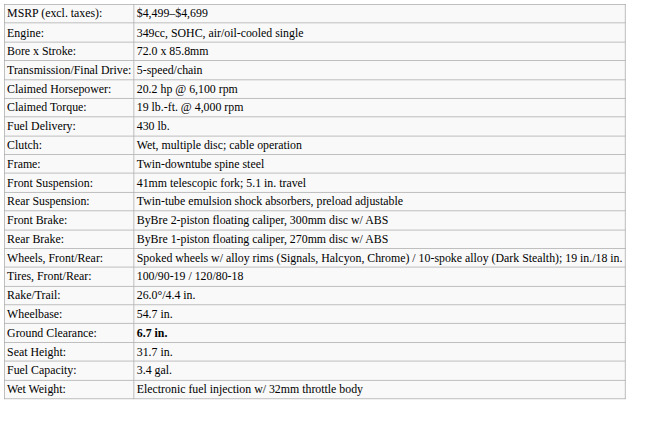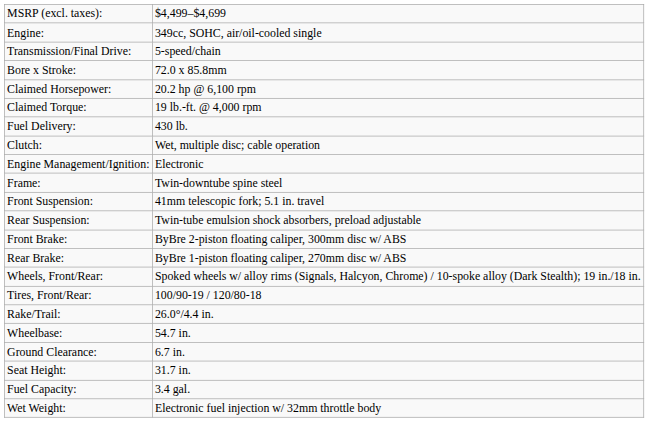 <table class="wikitable">
 <tr>
 <td>MSRP (excl. taxes):</td>
 <td>$4,499–$4,699</td>
 </tr>
 <tr>
 <td>Engine:</td>
 <td>349cc, SOHC, air/oil-cooled single</td>
 </tr>
 <tr>
+<td>Transmission/Final Drive:</td>
+<td>5-speed/chain</td>
+</tr>
+<tr>
 <td>Bore x Stroke:</td>
 <td>72.0 x 85.8mm</td>
-</tr>
-<tr>
-<td>Transmission/Final Drive:</td>
-<td>5-speed/chain</td>
 </tr>
 <tr>
 <td>Claimed Horsepower:</td>
 <td>20.2 hp @ 6,100 rpm</td>
 </tr>
 <tr>
 <td>Claimed Torque:</td>
 <td>19 lb.-ft. @ 4,000 rpm</td>
 </tr>
 <tr>
 <td>Fuel Delivery:</td>
 <td>430 lb.</td>
 </tr>
 <tr>
 <td>Clutch:</td>
 <td>Wet, multiple disc; cable operation</td>
+</tr>
+<tr>
+<td>Engine Management/Ignition:</td>
+<td>Electronic</td>
 </tr>
 <tr>
 <td>Frame:</td>
 <td>Twin-downtube spine steel</td>
 </tr>
 <tr>
 <td>Front Suspension:</td>
 <td>41mm telescopic fork; 5.1 in. travel</td>
 </tr>
 <tr>
 <td>Rear Suspension:</td>
 <td>Twin-tube emulsion shock absorbers, preload adjustable</td>
 </tr>
 <tr>
 <td>Front Brake:</td>
 <td>ByBre 2-piston floating caliper, 300mm disc w/ ABS</td>
 </tr>
 <tr>
 <td>Rear Brake:</td>
 <td>ByBre 1-piston floating caliper, 270mm disc w/ ABS</td>
 </tr>
 <tr>
 <td>Wheels, Front/Rear:</td>
 <td>Spoked wheels w/ alloy rims (Signals, Halcyon, Chrome) / 10-spoke alloy (Dark Stealth); 19 in./18 in.</td>
 </tr>
 <tr>
 <td>Tires, Front/Rear:</td>
 <td>100/90-19 / 120/80-18</td>
 </tr>
 <tr>
 <td>Rake/Trail:</td>
 <td>26.0°/4.4 in.</td>
 </tr>
 <tr>
 <td>Wheelbase:</td>
 <td>54.7 in.</td>
 </tr>
 <tr>
 <td>Ground Clearance:</td>
-<td><strong>6.7 in.</strong></td>
+<td>6.7 in.</td>
 </tr>
 <tr>
 <td>Seat Height:</td>
 <td>31.7 in.</td>
 </tr>
 <tr>
 <td>Fuel Capacity:</td>
 <td>3.4 gal.</td>
 </tr>
 <tr>
 <td>Wet Weight:</td>
 <td>Electronic fuel injection w/ 32mm throttle body</td>
 </tr>
 </table>
